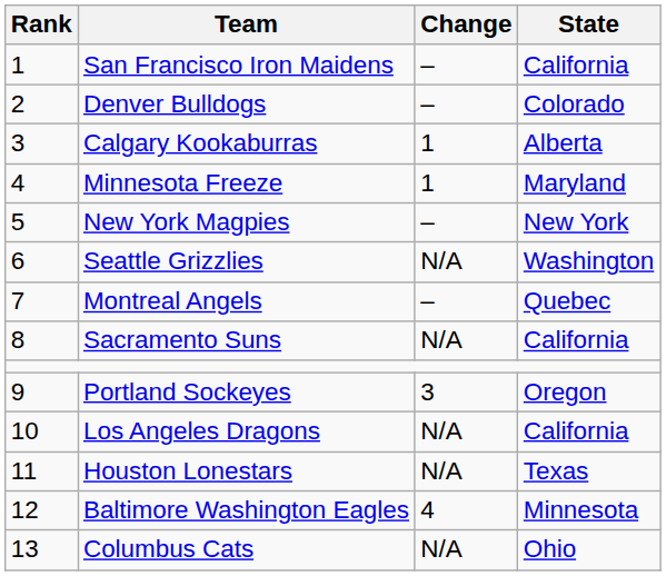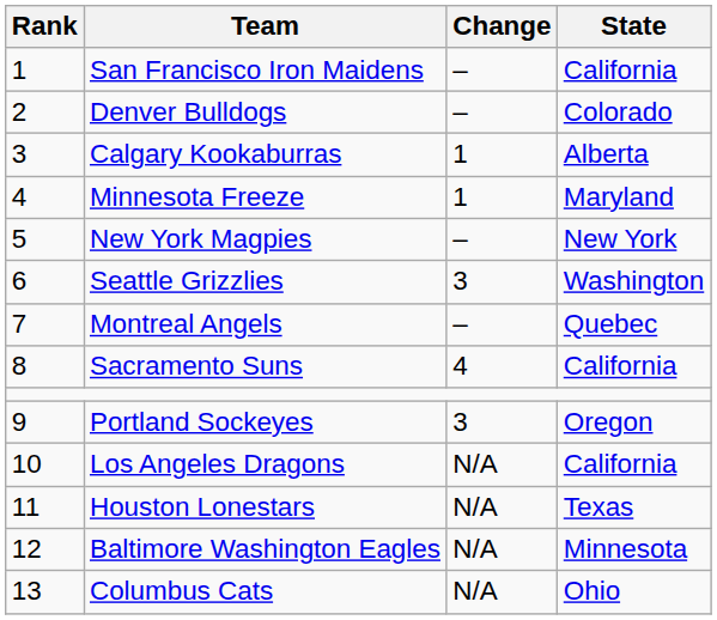 <table class="wikitable">
 <tr>
 <th><strong>Rank</strong></th>
 <th><strong>Team</strong></th>
 <th><strong>Change</strong></th>
 <th>State</th>
 </tr>
 <tr>
 <td>1</td>
 <td><a href='#'>San Francisco Iron Maidens</a></td>
 <td>–</td>
 <td><a href='#'>California</a></td>
 </tr>
 <tr>
 <td>2</td>
 <td><a href='#'>Denver Bulldogs</a></td>
 <td>–</td>
 <td><a href='#'>Colorado</a></td>
 </tr>
 <tr>
 <td>3</td>
 <td><a href='#'>Calgary Kookaburras</a></td>
 <td> 1</td>
 <td><a href='#'>Alberta</a> </td>
 </tr>
 <tr>
 <td>4</td>
 <td><a href='#'>Minnesota Freeze</a></td>
 <td> 1</td>
 <td><a href='#'>Maryland</a></td>
 </tr>
 <tr>
 <td>5</td>
 <td><a href='#'>New York Magpies</a></td>
 <td>–</td>
 <td><a href='#'>New York</a></td>
 </tr>
 <tr>
 <td>6</td>
 <td><a href='#'>Seattle Grizzlies</a></td>
-<td>N/A</td>
+<td> 3</td>
 <td><a href='#'>Washington</a></td>
 </tr>
 <tr>
 <td>7</td>
 <td><a href='#'>Montreal Angels</a></td>
 <td>–</td>
 <td><a href='#'>Quebec</a> </td>
 </tr>
 <tr>
 <td>8</td>
 <td><a href='#'>Sacramento Suns</a></td>
-<td>N/A</td>
+<td> 4</td>
 <td><a href='#'>California</a></td>
 </tr>
 <tr>
 <td colspan="4"></td>
 </tr>
 <tr>
 <td>9</td>
 <td><a href='#'>Portland Sockeyes</a></td>
 <td> 3</td>
 <td><a href='#'>Oregon</a></td>
 </tr>
 <tr>
 <td>10</td>
 <td><a href='#'>Los Angeles Dragons</a></td>
 <td>N/A</td>
 <td><a href='#'>California</a></td>
 </tr>
 <tr>
 <td>11</td>
 <td><a href='#'>Houston Lonestars</a></td>
 <td>N/A</td>
 <td><a href='#'>Texas</a></td>
 </tr>
 <tr>
 <td>12</td>
 <td><a href='#'>Baltimore Washington Eagles</a></td>
-<td> 4</td>
+<td>N/A</td>
 <td><a href='#'>Minnesota</a></td>
 </tr>
 <tr>
 <td>13</td>
 <td><a href='#'>Columbus Cats</a></td>
 <td>N/A</td>
 <td><a href='#'>Ohio</a></td>
 </tr>
 </table>
